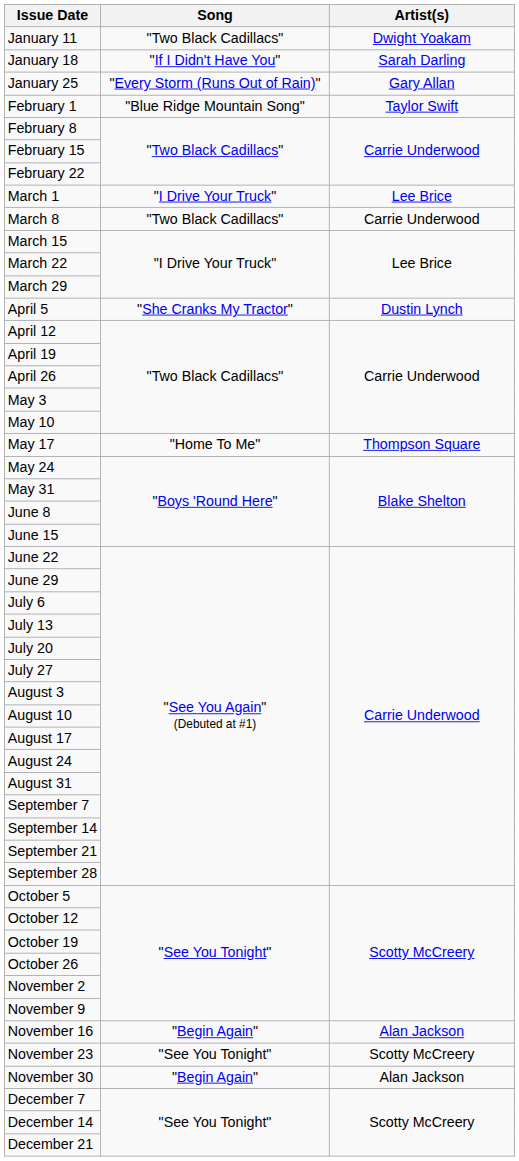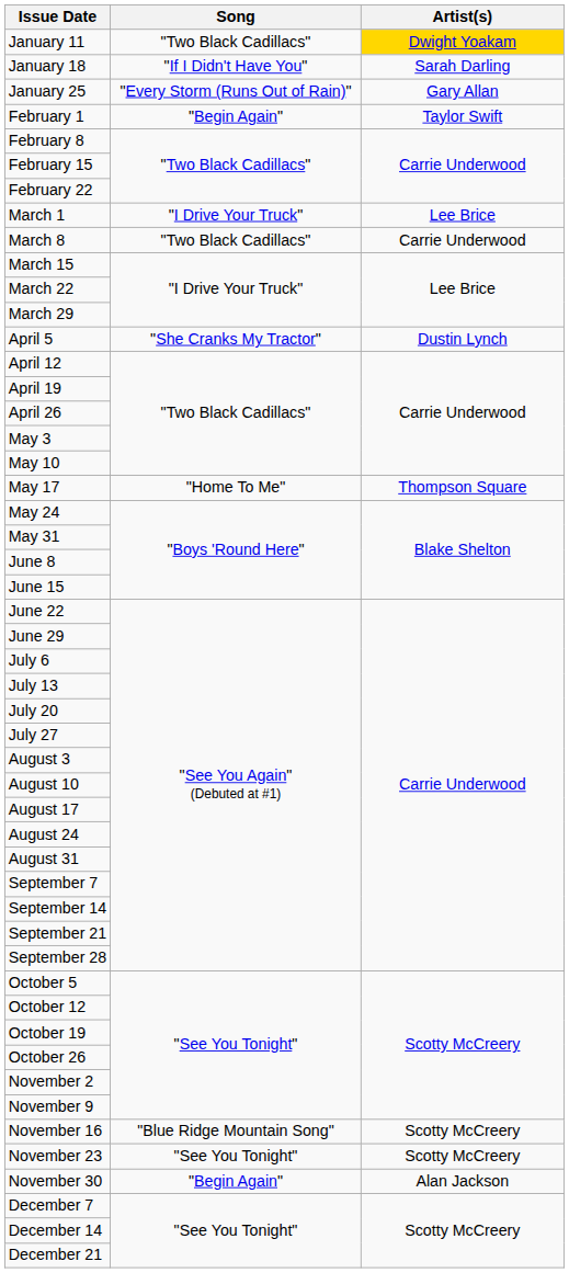 <table class="wikitable">
 <tr>
 <th align="left">Issue Date</th>
 <th align="center" width="250">Song</th>
 <th align="center" width="200">Artist(s)</th>
 </tr>
 <tr>
 <td align="left">January 11</td>
 <td align="center">"Two Black Cadillacs"</td>
-<td align="center"><a href='#'>Dwight Yoakam</a></td>
+<td align="center" style="background: gold;"><a href='#'>Dwight Yoakam</a></td>
 </tr>
 <tr>
 <td align="left">January 18</td>
 <td align="center">"<a href='#'>If I Didn't Have You</a>"</td>
 <td align="center"><a href='#'>Sarah Darling</a></td>
 </tr>
 <tr>
 <td align="left">January 25</td>
 <td align="center">"<a href='#'>Every Storm (Runs Out of Rain)</a>"</td>
 <td align="center"><a href='#'>Gary Allan</a></td>
 </tr>
 <tr>
 <td align="left">February 1</td>
-<td align="center">"Blue Ridge Mountain Song"</td>
+<td align="center">"<a href='#'>Begin Again</a>"</td>
 <td align="center"><a href='#'>Taylor Swift</a></td>
 </tr>
 <tr>
 <td align="left">February 8</td>
 <td align="center" rowspan="3">"<a href='#'>Two Black Cadillacs</a>"</td>
 <td align="center" rowspan="3"><a href='#'>Carrie Underwood</a></td>
 </tr>
 <tr>
 <td align="left">February 15</td>
 </tr>
 <tr>
 <td align="left">February 22</td>
 </tr>
 <tr>
 <td align="left">March 1</td>
 <td align="center">"<a href='#'>I Drive Your Truck</a>"</td>
 <td align="center"><a href='#'>Lee Brice</a></td>
 </tr>
 <tr>
 <td align="left">March 8</td>
 <td align="center">"Two Black Cadillacs"</td>
 <td align="center">Carrie Underwood</td>
 </tr>
 <tr>
 <td align="left">March 15</td>
 <td align="center" rowspan="3">"I Drive Your Truck"</td>
 <td align="center" rowspan="3">Lee Brice</td>
 </tr>
 <tr>
 <td align="left">March 22</td>
 </tr>
 <tr>
 <td align="left">March 29</td>
 </tr>
 <tr>
 <td align="left">April 5</td>
 <td align="center">"<a href='#'>She Cranks My Tractor</a>"</td>
 <td align="center"><a href='#'>Dustin Lynch</a></td>
 </tr>
 <tr>
 <td align="left">April 12</td>
 <td align="center" rowspan="5">"Two Black Cadillacs"</td>
 <td align="center" rowspan="5">Carrie Underwood</td>
 </tr>
 <tr>
 <td align="left">April 19</td>
 </tr>
 <tr>
 <td align="left">April 26</td>
 </tr>
 <tr>
 <td align="left">May 3</td>
 </tr>
 <tr>
 <td align="left">May 10</td>
 </tr>
 <tr>
 <td align="left">May 17</td>
 <td align="center">"Home To Me"</td>
 <td align="center"><a href='#'>Thompson Square</a></td>
 </tr>
 <tr>
 <td align="left">May 24</td>
 <td align="center" rowspan="4">"<a href='#'>Boys 'Round Here</a>"</td>
 <td align="center" rowspan="4"><a href='#'>Blake Shelton</a></td>
 </tr>
 <tr>
 <td align="left">May 31</td>
 </tr>
 <tr>
 <td align="left">June 8</td>
 </tr>
 <tr>
 <td align="left">June 15</td>
 </tr>
 <tr>
 <td align="left">June 22</td>
 <td align="center" rowspan="15">"<a href='#'>See You Again</a>" <br><small>(Debuted at #1)</small></td>
 <td align="center" rowspan="15"><a href='#'>Carrie Underwood</a></td>
 </tr>
 <tr>
 <td align="left">June 29</td>
 </tr>
 <tr>
 <td align="left">July 6</td>
 </tr>
 <tr>
 <td align="left">July 13</td>
 </tr>
 <tr>
 <td align="left">July 20</td>
 </tr>
 <tr>
 <td align="left">July 27</td>
 </tr>
 <tr>
 <td align="left">August 3</td>
 </tr>
 <tr>
 <td align="left">August 10</td>
 </tr>
 <tr>
 <td align="left">August 17</td>
 </tr>
 <tr>
 <td align="left">August 24</td>
 </tr>
 <tr>
 <td align="left">August 31</td>
 </tr>
 <tr>
 <td align="left">September 7</td>
 </tr>
 <tr>
 <td align="left">September 14</td>
 </tr>
 <tr>
 <td align="left">September 21</td>
 </tr>
 <tr>
 <td align="left">September 28</td>
 </tr>
 <tr>
 <td align="left">October 5</td>
 <td align="center" rowspan="6">"<a href='#'>See You Tonight</a>"</td>
 <td align="center" rowspan="6"><a href='#'>Scotty McCreery</a></td>
 </tr>
 <tr>
 <td align="left">October 12</td>
 </tr>
 <tr>
 <td align="left">October 19</td>
 </tr>
 <tr>
 <td align="left">October 26</td>
 </tr>
 <tr>
 <td align="left">November 2</td>
 </tr>
 <tr>
 <td align="left">November 9</td>
 </tr>
 <tr>
 <td align="left">November 16</td>
-<td align="center">"<a href='#'>Begin Again</a>"</td>
-<td align="center"><a href='#'>Alan Jackson</a></td>
+<td align="center">"Blue Ridge Mountain Song"</td>
+<td align="center">Scotty McCreery</td>
 </tr>
 <tr>
 <td align="left">November 23</td>
 <td align="center">"See You Tonight"</td>
 <td align="center">Scotty McCreery</td>
 </tr>
 <tr>
 <td align="left">November 30</td>
 <td align="center">"<a href='#'>Begin Again</a>"</td>
 <td align="center">Alan Jackson</td>
 </tr>
 <tr>
 <td align="left">December 7</td>
 <td align="center" rowspan="3">"See You Tonight"</td>
 <td align="center" rowspan="3">Scotty McCreery</td>
 </tr>
 <tr>
 <td align="left">December 14</td>
 </tr>
 <tr>
 <td align="left">December 21</td>
 </tr>
 </table>
